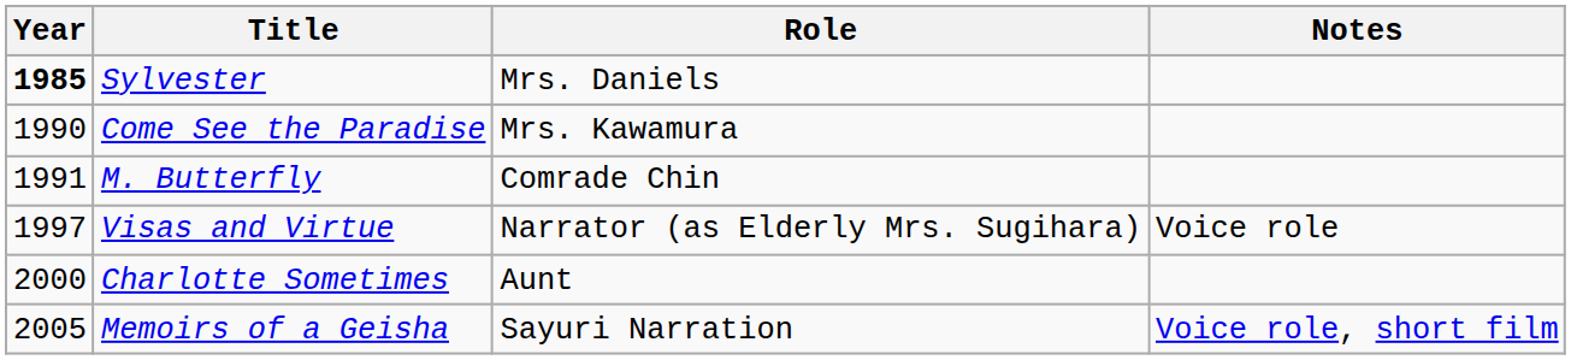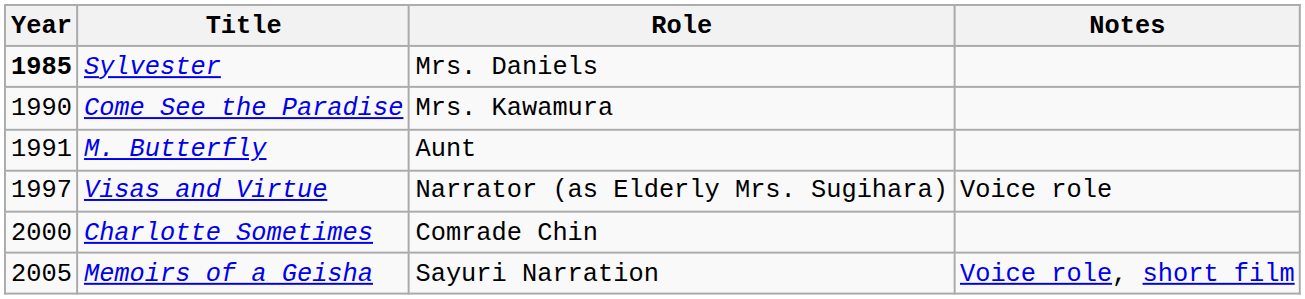 <table class="wikitable">
 <tr style="background:#b0c4de; text-align:center;">
 <th>Year</th>
 <th>Title</th>
 <th>Role</th>
 <th>Notes</th>
 </tr>
 <tr>
 <td><strong>1985</strong></td>
 <td><em><a href='#'>Sylvester</a></em></td>
 <td>Mrs. Daniels</td>
 <td></td>
 </tr>
 <tr>
 <td>1990</td>
 <td><em><a href='#'>Come See the Paradise</a></em></td>
 <td>Mrs. Kawamura</td>
 <td></td>
 </tr>
 <tr>
 <td>1991</td>
 <td><em><a href='#'>M. Butterfly</a></em></td>
-<td>Comrade Chin</td>
+<td>Aunt</td>
 <td></td>
 </tr>
 <tr>
 <td>1997</td>
 <td><em><a href='#'>Visas and Virtue</a></em></td>
 <td>Narrator (as Elderly Mrs. Sugihara)</td>
 <td>Voice role</td>
 </tr>
 <tr>
 <td>2000</td>
 <td><em><a href='#'>Charlotte Sometimes</a></em></td>
-<td>Aunt</td>
+<td>Comrade Chin</td>
 <td></td>
 </tr>
 <tr>
 <td>2005</td>
 <td><em><a href='#'>Memoirs of a Geisha</a></em></td>
 <td>Sayuri Narration</td>
 <td><a href='#'>Voice role</a>, <a href='#'>short film</a></td>
 </tr>
 </table>
